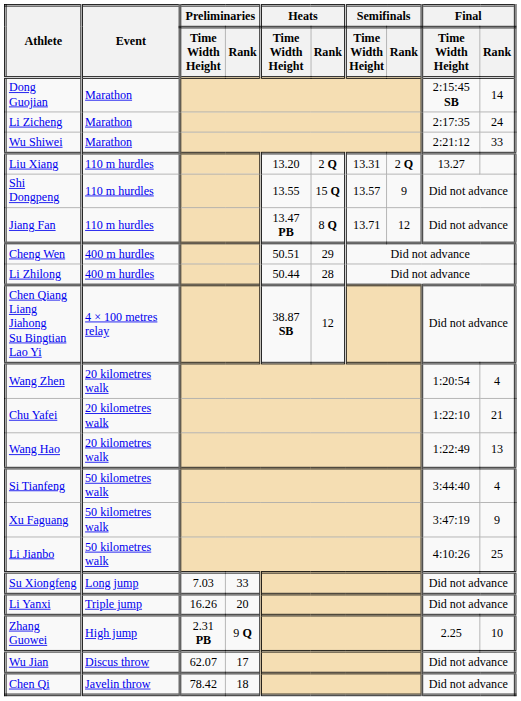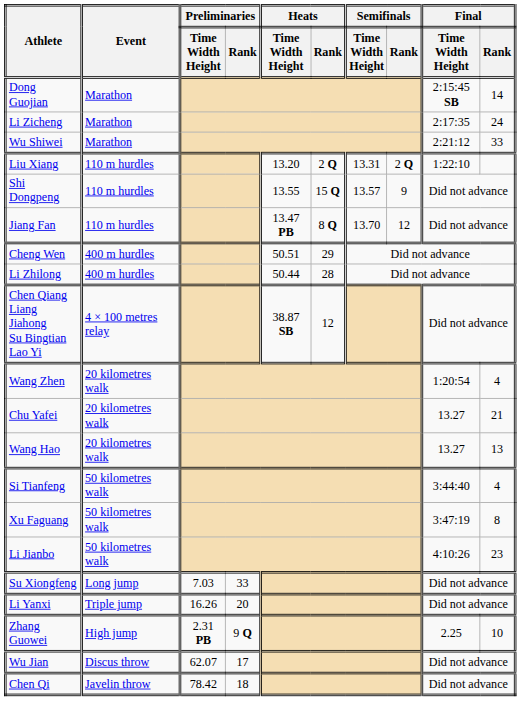 <table class=wikitable style="font-size:90%; border: double;">
 <tr>
 <th rowspan="2" style="border-right:double">Athlete</th>
 <th rowspan="2" style="border-right:double">Event</th>
 <th colspan="2" style="border-right:double; border-bottom:double;">Preliminaries</th>
 <th colspan="2" style="border-right:double; border-bottom:double;">Heats</th>
 <th colspan="2" style="border-right:double; border-bottom:double;">Semifinals</th>
 <th colspan="2" style="border-right:double; border-bottom:double;">Final</th>
 </tr>
 <tr>
 <th>Time<br>Width<br>Height</th>
 <th style="border-right:double">Rank</th>
 <th>Time<br>Width<br>Height</th>
 <th style="border-right:double">Rank</th>
 <th>Time<br>Width<br>Height</th>
 <th style="border-right:double">Rank</th>
 <th>Time<br>Width<br>Height</th>
 <th style="border-right:double">Rank</th>
 </tr>
 <tr style="border-top: double;">
 <td style="border-right:double"><a href='#'>Dong Guojian</a></td>
 <td style="border-right:double"><a href='#'>Marathon</a></td>
 <td style="border-right:double" colspan= 6 bgcolor="wheat"></td>
 <td align=center>2:15:45 <strong>SB</strong></td>
 <td align=center>14</td>
 </tr>
 <tr>
 <td style="border-right:double"><a href='#'>Li Zicheng</a></td>
 <td style="border-right:double"><a href='#'>Marathon</a></td>
 <td style="border-right:double" colspan= 6 bgcolor="wheat"></td>
 <td align=center>2:17:35</td>
 <td align=center>24</td>
 </tr>
 <tr>
 <td style="border-right:double"><a href='#'>Wu Shiwei</a></td>
 <td style="border-right:double"><a href='#'>Marathon</a></td>
 <td style="border-right:double" colspan= 6 bgcolor="wheat"></td>
 <td align=center>2:21:12</td>
 <td align=center>33</td>
 </tr>
 <tr style="border-top: double;">
 <td style="border-right:double"><a href='#'>Liu Xiang</a></td>
 <td style="border-right:double"><a href='#'>110 m hurdles</a></td>
 <td style="border-right:double" colspan= 2 bgcolor="wheat"></td>
 <td align=center>13.20</td>
 <td align=center style="border-right:double">2 <strong>Q</strong></td>
 <td align=center>13.31</td>
 <td align=center style="border-right:double">2 <strong>Q</strong></td>
-<td align=center>13.27</td>
+<td align=center>1:22:10</td>
 <td align=center></td>
 </tr>
 <tr>
 <td style="border-right:double"><a href='#'>Shi Dongpeng</a></td>
 <td style="border-right:double"><a href='#'>110 m hurdles</a></td>
 <td style="border-right:double" colspan= 2 bgcolor="wheat"></td>
 <td align=center>13.55</td>
 <td align=center style="border-right:double">15 <strong>Q</strong></td>
 <td align=center>13.57</td>
 <td align=center style="border-right:double">9</td>
 <td colspan="2" align=center>Did not advance</td>
 </tr>
 <tr>
 <td style="border-right:double"><a href='#'>Jiang Fan</a></td>
 <td style="border-right:double"><a href='#'>110 m hurdles</a></td>
 <td style="border-right:double" colspan= 2 bgcolor="wheat"></td>
 <td align=center>13.47 <strong>PB</strong></td>
 <td align=center style="border-right:double">8 <strong>Q</strong></td>
-<td align=center>13.71</td>
+<td align=center>13.70</td>
 <td align=center style="border-right:double">12</td>
 <td colspan="2" align=center>Did not advance</td>
 </tr>
 <tr style="border-top: double;">
 <td style="border-right:double"><a href='#'>Cheng Wen</a></td>
 <td style="border-right:double"><a href='#'>400 m hurdles</a></td>
 <td style="border-right:double" colspan= 2 bgcolor="wheat"></td>
 <td align=center>50.51</td>
 <td align=center style="border-right:double">29</td>
 <td colspan="4" align=center>Did not advance</td>
 </tr>
 <tr>
 <td style="border-right:double"><a href='#'>Li Zhilong</a></td>
 <td style="border-right:double"><a href='#'>400 m hurdles</a></td>
 <td style="border-right:double" colspan= 2 bgcolor="wheat"></td>
 <td align=center>50.44</td>
 <td align=center style="border-right:double">28</td>
 <td colspan="4" align=center>Did not advance</td>
 </tr>
 <tr style="border-top: double;">
 <td style="border-right:double"><a href='#'>Chen Qiang</a><br><a href='#'>Liang Jiahong</a><br><a href='#'>Su Bingtian</a><br><a href='#'>Lao Yi</a><br></td>
 <td style="border-right:double"><a href='#'>4 × 100 metres relay</a></td>
 <td style="border-right:double" colspan= 2 bgcolor="wheat"></td>
 <td align=center>38.87 <strong>SB</strong></td>
 <td align=center style="border-right:double">12</td>
 <td style="border-right:double" colspan= 2 bgcolor="wheat"></td>
 <td colspan="2" align=center>Did not advance</td>
 </tr>
 <tr style="border-top: double;">
 <td style="border-right:double"><a href='#'>Wang Zhen</a></td>
 <td style="border-right:double"><a href='#'>20 kilometres walk</a></td>
 <td style="border-right:double" colspan= 6 bgcolor="wheat"></td>
 <td align=center>1:20:54</td>
 <td align=center>4</td>
 </tr>
 <tr>
 <td style="border-right:double"><a href='#'>Chu Yafei</a></td>
 <td style="border-right:double"><a href='#'>20 kilometres walk</a></td>
 <td style="border-right:double" colspan= 6 bgcolor="wheat"></td>
-<td align=center>1:22:10</td>
+<td align=center>13.27</td>
 <td align=center>21</td>
 </tr>
 <tr>
 <td style="border-right:double"><a href='#'>Wang Hao</a></td>
 <td style="border-right:double"><a href='#'>20 kilometres walk</a></td>
 <td style="border-right:double" colspan= 6 bgcolor="wheat"></td>
-<td align=center>1:22:49</td>
+<td align=center>13.27</td>
 <td align=center>13</td>
 </tr>
 <tr style="border-top: double;">
 <td style="border-right:double"><a href='#'>Si Tianfeng</a></td>
 <td style="border-right:double"><a href='#'>50 kilometres walk</a></td>
 <td style="border-right:double" colspan= 6 bgcolor="wheat"></td>
 <td align=center>3:44:40</td>
 <td align=center>4</td>
 </tr>
 <tr>
 <td style="border-right:double"><a href='#'>Xu Faguang</a></td>
 <td style="border-right:double"><a href='#'>50 kilometres walk</a></td>
 <td style="border-right:double" colspan= 6 bgcolor="wheat"></td>
 <td align=center>3:47:19</td>
-<td align=center>9</td>
+<td align=center>8</td>
 </tr>
 <tr>
 <td style="border-right:double"><a href='#'>Li Jianbo</a></td>
 <td style="border-right:double"><a href='#'>50 kilometres walk</a></td>
 <td style="border-right:double" colspan= 6 bgcolor="wheat"></td>
 <td align=center>4:10:26</td>
-<td align=center>25</td>
+<td align=center>23</td>
 </tr>
 <tr style="border-top: double;">
 <td style="border-right:double"><a href='#'>Su Xiongfeng</a></td>
 <td style="border-right:double"><a href='#'>Long jump</a></td>
 <td align=center>7.03</td>
 <td align=center style="border-right:double">33</td>
 <td style="border-right:double" colspan= 4 bgcolor="wheat"></td>
 <td colspan="2" align=center>Did not advance</td>
 </tr>
 <tr style="border-top: double;">
 <td style="border-right:double"><a href='#'>Li Yanxi</a></td>
 <td style="border-right:double"><a href='#'>Triple jump</a></td>
 <td align=center>16.26</td>
 <td align=center style="border-right:double">20</td>
 <td style="border-right:double" colspan= 4  bgcolor="wheat"></td>
 <td colspan="2" align=center>Did not advance</td>
 </tr>
 <tr style="border-top: double;">
 <td style="border-right:double"><a href='#'>Zhang Guowei</a></td>
 <td style="border-right:double"><a href='#'>High jump</a></td>
 <td align=center>2.31 <strong>PB</strong></td>
 <td align=center style="border-right:double">9 <strong>Q</strong></td>
 <td style="border-right:double" colspan= 4 bgcolor="wheat"></td>
 <td align=center>2.25</td>
 <td align=center>10</td>
 </tr>
 <tr style="border-top: double;">
 <td style="border-right:double"><a href='#'>Wu Jian</a></td>
 <td style="border-right:double"><a href='#'>Discus throw</a></td>
 <td align=center>62.07</td>
 <td align=center style="border-right:double">17</td>
 <td style="border-right:double" colspan= 4 bgcolor="wheat"></td>
 <td colspan="2" align=center>Did not advance</td>
 </tr>
 <tr style="border-top: double;">
 <td style="border-right:double"><a href='#'>Chen Qi</a></td>
 <td style="border-right:double"><a href='#'>Javelin throw</a></td>
 <td align=center>78.42</td>
 <td align=center style="border-right:double">18</td>
 <td style="border-right:double" colspan= 4 bgcolor="wheat"></td>
 <td colspan="2" align=center>Did not advance</td>
 </tr>
 </table>
